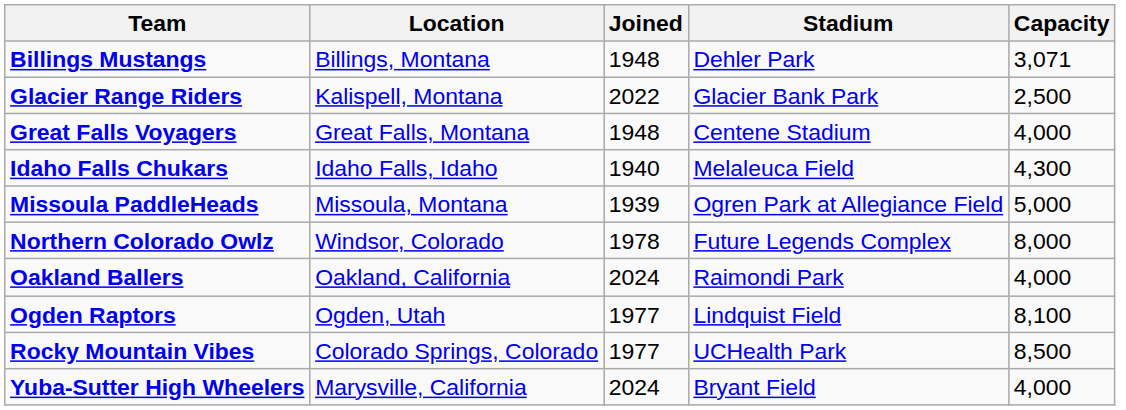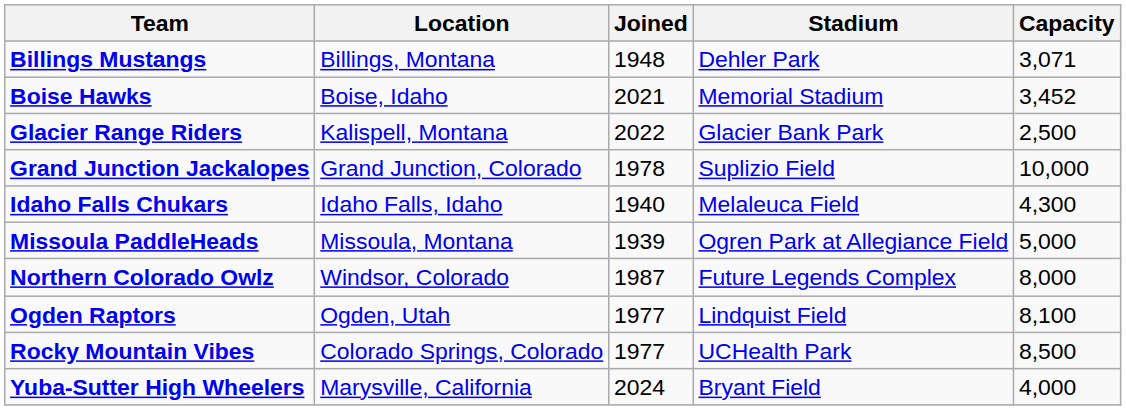 <table class="wikitable sortable" style="font-size:95%">
 <tr>
 <th>Team</th>
 <th class="unsortable">Location</th>
 <th>Joined</th>
 <th class="unsortable">Stadium</th>
 <th>Capacity</th>
 </tr>
 <tr>
 <td><strong><a href='#'>Billings Mustangs</a></strong></td>
 <td><a href='#'>Billings, Montana</a></td>
 <td>1948</td>
 <td><a href='#'>Dehler Park</a></td>
 <td>3,071</td>
 </tr>
 <tr>
+<td><strong><a href='#'>Boise Hawks</a></strong></td>
+<td><a href='#'>Boise, Idaho</a></td>
+<td>2021</td>
+<td><a href='#'>Memorial Stadium</a></td>
+<td>3,452</td>
+</tr>
+<tr>
 <td><strong><a href='#'>Glacier Range Riders</a></strong></td>
 <td><a href='#'>Kalispell, Montana</a></td>
 <td>2022</td>
 <td><a href='#'>Glacier Bank Park</a></td>
 <td>2,500</td>
 </tr>
 <tr>
-<td><strong><a href='#'>Great Falls Voyagers</a></strong></td>
-<td><a href='#'>Great Falls, Montana</a></td>
-<td>1948</td>
-<td><a href='#'>Centene Stadium</a></td>
-<td>4,000</td>
+<td><strong><a href='#'>Grand Junction Jackalopes</a></strong></td>
+<td><a href='#'>Grand Junction, Colorado</a></td>
+<td>1978</td>
+<td><a href='#'>Suplizio Field</a></td>
+<td>10,000</td>
 </tr>
 <tr>
 <td><strong><a href='#'>Idaho Falls Chukars</a></strong></td>
 <td><a href='#'>Idaho Falls, Idaho</a></td>
 <td>1940</td>
 <td><a href='#'>Melaleuca Field</a></td>
 <td>4,300</td>
 </tr>
 <tr>
 <td><strong><a href='#'>Missoula PaddleHeads</a></strong></td>
 <td><a href='#'>Missoula, Montana</a></td>
 <td>1939</td>
 <td><a href='#'>Ogren Park at Allegiance Field</a></td>
 <td>5,000</td>
 </tr>
 <tr>
 <td><strong><a href='#'>Northern Colorado Owlz</a></strong></td>
 <td><a href='#'>Windsor, Colorado</a></td>
-<td>1978</td>
+<td>1987</td>
 <td><a href='#'>Future Legends Complex</a></td>
 <td>8,000</td>
-</tr>
-<tr>
-<td><strong><a href='#'>Oakland Ballers</a></strong></td>
-<td><a href='#'>Oakland, California</a></td>
-<td>2024</td>
-<td><a href='#'>Raimondi Park</a></td>
-<td>4,000</td>
 </tr>
 <tr>
 <td><strong><a href='#'>Ogden Raptors</a></strong></td>
 <td><a href='#'>Ogden, Utah</a></td>
 <td>1977</td>
 <td><a href='#'>Lindquist Field</a></td>
 <td>8,100</td>
 </tr>
 <tr>
 <td><strong><a href='#'>Rocky Mountain Vibes</a></strong></td>
 <td><a href='#'>Colorado Springs, Colorado</a></td>
 <td>1977</td>
 <td><a href='#'>UCHealth Park</a></td>
 <td>8,500</td>
 </tr>
 <tr>
 <td><strong><a href='#'>Yuba-Sutter High Wheelers</a></strong></td>
 <td><a href='#'>Marysville, California</a></td>
 <td>2024</td>
 <td><a href='#'>Bryant Field</a></td>
 <td>4,000</td>
 </tr>
 </table>
